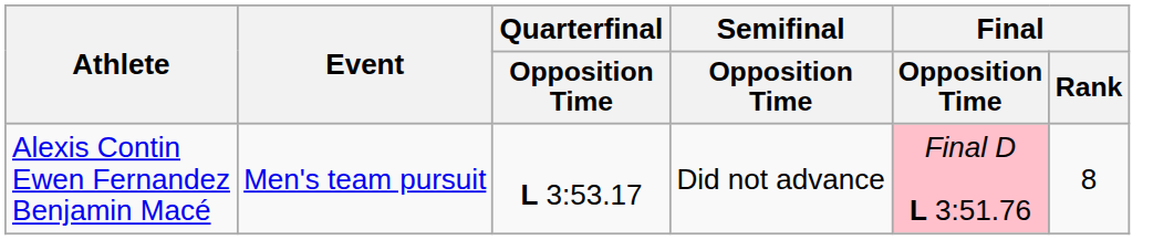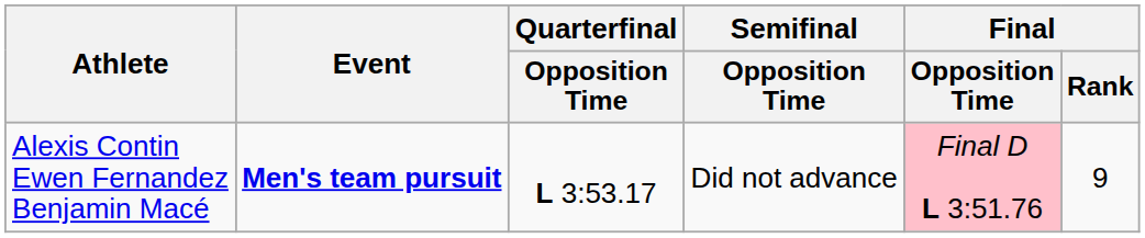 <table class="wikitable" style="font-size:90%">
 <tr>
 <th rowspan="2">Athlete</th>
 <th rowspan="2">Event</th>
 <th>Quarterfinal</th>
 <th>Semifinal</th>
 <th colspan="2">Final</th>
 </tr>
 <tr style="font-size:95%">
 <th>Opposition<br>Time</th>
 <th>Opposition<br>Time</th>
 <th>Opposition<br>Time</th>
 <th>Rank</th>
 </tr>
 <tr align=center>
 <td align=left><a href='#'>Alexis Contin</a><br><a href='#'>Ewen Fernandez</a><br><a href='#'>Benjamin Macé</a></td>
-<td align=left><a href='#'>Men's team pursuit</a></td>
+<td align=left><strong><a href='#'>Men's team pursuit</a></strong></td>
 <td><br><strong>L</strong> 3:53.17</td>
 <td>Did not advance</td>
 <td style="background: pink;"><em>Final D</em><br><br><strong>L</strong> 3:51.76</td>
-<td>8</td>
+<td>9</td>
 </tr>
 </table>
